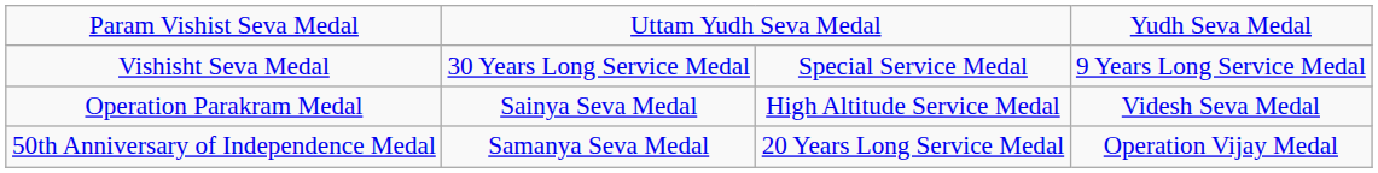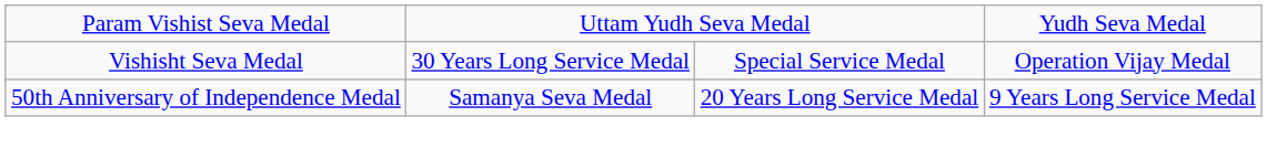 <table class="wikitable" style="margin:1em auto; text-align:center;">
 <tr>
 <td colspan="1"><a href='#'>Param Vishist Seva Medal</a></td>
 <td colspan="2"><a href='#'>Uttam Yudh Seva Medal</a></td>
 <td><a href='#'>Yudh Seva Medal</a></td>
 </tr>
 <tr>
 <td><a href='#'>Vishisht Seva Medal</a></td>
 <td><a href='#'>30 Years Long Service Medal</a></td>
 <td><a href='#'>Special Service Medal</a></td>
-<td><a href='#'>9 Years Long Service Medal</a></td>
-</tr>
-<tr>
-<td><a href='#'>Operation Parakram Medal</a></td>
-<td><a href='#'>Sainya Seva Medal</a></td>
-<td><a href='#'>High Altitude Service Medal</a></td>
-<td><a href='#'>Videsh Seva Medal</a></td>
+<td><a href='#'>Operation Vijay Medal</a></td>
 </tr>
 <tr>
 <td><a href='#'>50th Anniversary of Independence Medal</a></td>
 <td><a href='#'>Samanya Seva Medal</a></td>
 <td><a href='#'>20 Years Long Service Medal</a></td>
-<td><a href='#'>Operation Vijay Medal</a></td>
+<td><a href='#'>9 Years Long Service Medal</a></td>
 </tr>
 </table>
